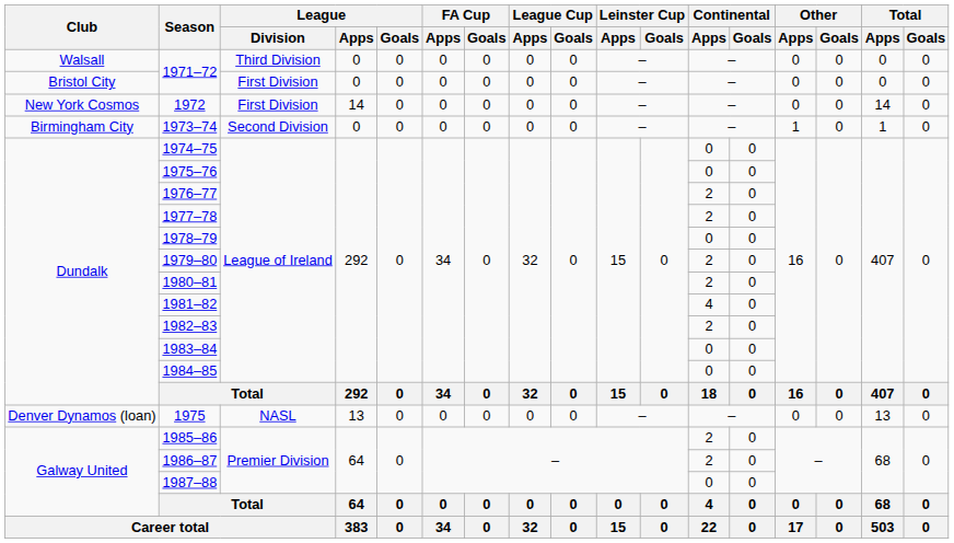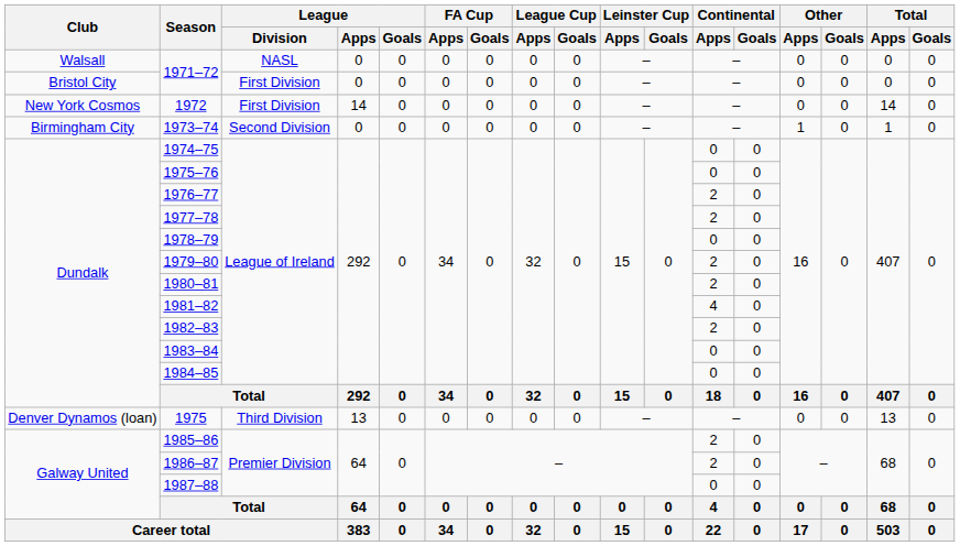 <table class="wikitable" style="text-align: center">
 <tr>
 <th rowspan="2">Club</th>
 <th rowspan="2">Season</th>
 <th colspan="3">League</th>
 <th colspan="2">FA Cup</th>
 <th colspan="2">League Cup</th>
 <th colspan="2">Leinster Cup</th>
 <th colspan="2">Continental</th>
 <th colspan="2">Other</th>
 <th colspan="2">Total</th>
 </tr>
 <tr>
 <th>Division</th>
 <th>Apps</th>
 <th>Goals</th>
 <th>Apps</th>
 <th>Goals</th>
 <th>Apps</th>
 <th>Goals</th>
 <th>Apps</th>
 <th>Goals</th>
 <th>Apps</th>
 <th>Goals</th>
 <th>Apps</th>
 <th>Goals</th>
 <th>Apps</th>
 <th>Goals</th>
 </tr>
 <tr>
 <td><a href='#'>Walsall</a></td>
 <td rowspan="2"><a href='#'>1971–72</a></td>
-<td><a href='#'>Third Division</a></td>
+<td><a href='#'>NASL</a></td>
 <td>0</td>
 <td>0</td>
 <td>0</td>
 <td>0</td>
 <td>0</td>
 <td>0</td>
 <td colspan="2">–</td>
 <td colspan="2">–</td>
 <td>0</td>
 <td>0</td>
 <td>0</td>
 <td>0</td>
 </tr>
 <tr>
 <td><a href='#'>Bristol City</a></td>
 <td><a href='#'>First Division</a></td>
 <td>0</td>
 <td>0</td>
 <td>0</td>
 <td>0</td>
 <td>0</td>
 <td>0</td>
 <td colspan="2">–</td>
 <td colspan="2">–</td>
 <td>0</td>
 <td>0</td>
 <td>0</td>
 <td>0</td>
 </tr>
 <tr>
 <td><a href='#'>New York Cosmos</a></td>
 <td><a href='#'>1972</a></td>
 <td><a href='#'>First Division</a></td>
 <td>14</td>
 <td>0</td>
 <td>0</td>
 <td>0</td>
 <td>0</td>
 <td>0</td>
 <td colspan="2">–</td>
 <td colspan="2">–</td>
 <td>0</td>
 <td>0</td>
 <td>14</td>
 <td>0</td>
 </tr>
 <tr>
 <td><a href='#'>Birmingham City</a></td>
 <td><a href='#'>1973–74</a></td>
 <td><a href='#'>Second Division</a></td>
 <td>0</td>
 <td>0</td>
 <td>0</td>
 <td>0</td>
 <td>0</td>
 <td>0</td>
 <td colspan="2">–</td>
 <td colspan="2">–</td>
 <td>1</td>
 <td>0</td>
 <td>1</td>
 <td>0</td>
 </tr>
 <tr>
 <td rowspan="12"><a href='#'>Dundalk</a></td>
 <td><a href='#'>1974–75</a></td>
 <td rowspan="11"><a href='#'>League of Ireland</a></td>
 <td rowspan="11">292</td>
 <td rowspan="11">0</td>
 <td rowspan="11">34</td>
 <td rowspan="11">0</td>
 <td rowspan="11">32</td>
 <td rowspan="11">0</td>
 <td rowspan="11">15</td>
 <td rowspan="11">0</td>
 <td>0</td>
 <td>0</td>
 <td rowspan="11">16</td>
 <td rowspan="11">0</td>
 <td rowspan="11">407</td>
 <td rowspan="11">0</td>
 </tr>
 <tr>
 <td><a href='#'>1975–76</a></td>
 <td>0</td>
 <td>0</td>
 </tr>
 <tr>
 <td><a href='#'>1976–77</a></td>
 <td>2</td>
 <td>0</td>
 </tr>
 <tr>
 <td><a href='#'>1977–78</a></td>
 <td>2</td>
 <td>0</td>
 </tr>
 <tr>
 <td><a href='#'>1978–79</a></td>
 <td>0</td>
 <td>0</td>
 </tr>
 <tr>
 <td><a href='#'>1979–80</a></td>
 <td>2</td>
 <td>0</td>
 </tr>
 <tr>
 <td><a href='#'>1980–81</a></td>
 <td>2</td>
 <td>0</td>
 </tr>
 <tr>
 <td><a href='#'>1981–82</a></td>
 <td>4</td>
 <td>0</td>
 </tr>
 <tr>
 <td><a href='#'>1982–83</a></td>
 <td>2</td>
 <td>0</td>
 </tr>
 <tr>
 <td><a href='#'>1983–84</a></td>
 <td>0</td>
 <td>0</td>
 </tr>
 <tr>
 <td><a href='#'>1984–85</a></td>
 <td>0</td>
 <td>0</td>
 </tr>
 <tr>
 <th colspan="2"><strong>Total</strong></th>
 <th>292</th>
 <th>0</th>
 <th>34</th>
 <th>0</th>
 <th>32</th>
 <th>0</th>
 <th>15</th>
 <th>0</th>
 <th>18</th>
 <th>0</th>
 <th>16</th>
 <th>0</th>
 <th>407</th>
 <th>0</th>
 </tr>
 <tr>
 <td><a href='#'>Denver Dynamos</a> (loan)</td>
 <td><a href='#'>1975</a></td>
-<td><a href='#'>NASL</a></td>
+<td><a href='#'>Third Division</a></td>
 <td>13</td>
 <td>0</td>
 <td>0</td>
 <td>0</td>
 <td>0</td>
 <td>0</td>
 <td colspan="2">–</td>
 <td colspan="2">–</td>
 <td>0</td>
 <td>0</td>
 <td>13</td>
 <td>0</td>
 </tr>
 <tr>
 <td rowspan="4"><a href='#'>Galway United</a></td>
 <td><a href='#'>1985–86</a></td>
 <td rowspan="3"><a href='#'>Premier Division</a></td>
 <td rowspan="3">64</td>
 <td rowspan="3">0</td>
 <td rowspan="3" colspan="6">–</td>
 <td>2</td>
 <td>0</td>
 <td rowspan="3" colspan="2">–</td>
 <td rowspan="3">68</td>
 <td rowspan="3">0</td>
 </tr>
 <tr>
 <td><a href='#'>1986–87</a></td>
 <td>2</td>
 <td>0</td>
 </tr>
 <tr>
 <td><a href='#'>1987–88</a></td>
 <td>0</td>
 <td>0</td>
 </tr>
 <tr>
 <th colspan="2"><strong>Total</strong></th>
 <th>64</th>
 <th>0</th>
 <th>0</th>
 <th>0</th>
 <th>0</th>
 <th>0</th>
 <th>0</th>
 <th>0</th>
 <th>4</th>
 <th>0</th>
 <th>0</th>
 <th>0</th>
 <th>68</th>
 <th>0</th>
 </tr>
 <tr>
 <th colspan="3"><strong>Career total</strong></th>
 <th>383</th>
 <th>0</th>
 <th>34</th>
 <th>0</th>
 <th>32</th>
 <th>0</th>
 <th>15</th>
 <th>0</th>
 <th>22</th>
 <th>0</th>
 <th>17</th>
 <th>0</th>
 <th>503</th>
 <th>0</th>
 </tr>
 </table>
